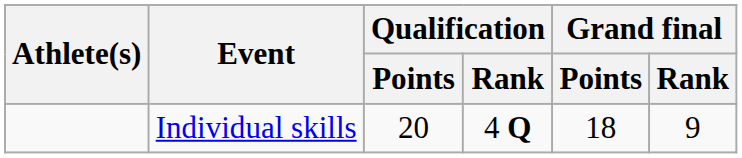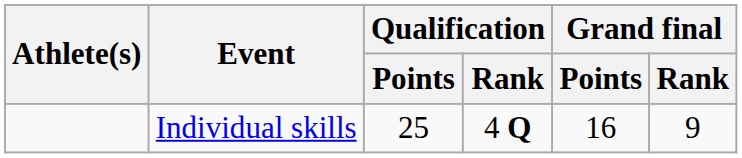 <table class="wikitable">
 <tr>
 <th rowspan="2">Athlete(s)</th>
 <th rowspan="2">Event</th>
 <th colspan="2">Qualification</th>
 <th colspan="2">Grand final</th>
 </tr>
 <tr>
 <th>Points</th>
 <th>Rank</th>
 <th>Points</th>
 <th>Rank</th>
 </tr>
 <tr>
 <td></td>
 <td><a href='#'>Individual skills</a></td>
-<td align="center">20</td>
+<td align="center">25</td>
 <td align="center">4 <strong>Q</strong></td>
-<td align="center">18</td>
+<td align="center">16</td>
 <td align="center">9</td>
 </tr>
 </table>
